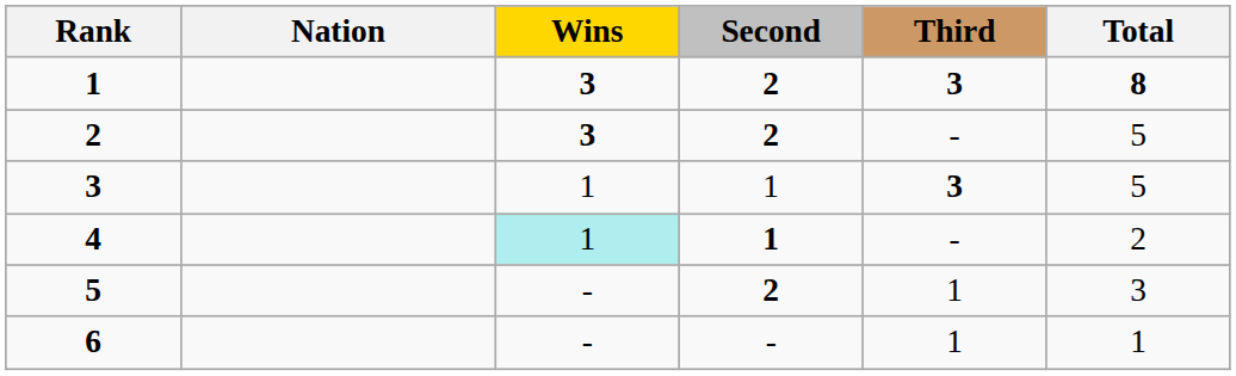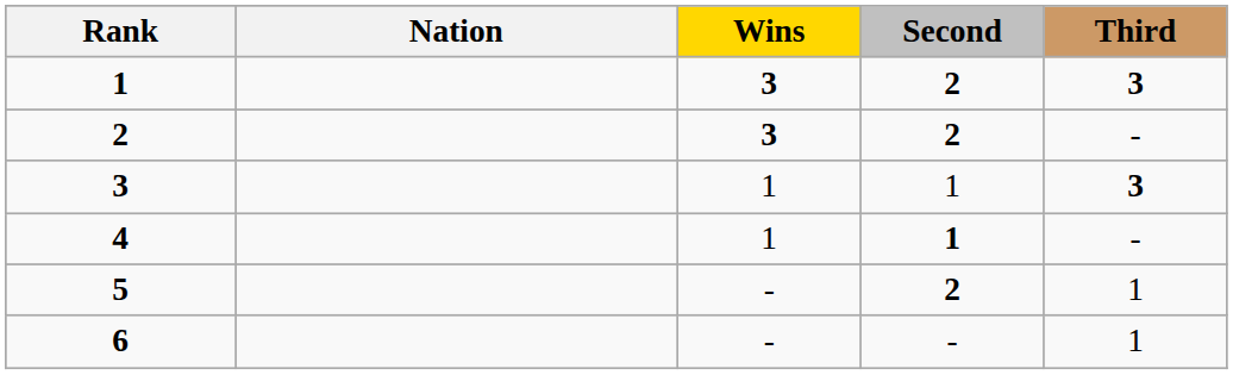 <table class="wikitable collapsible autocollapse plainrowheaders" width=68% style="text-align:center;">
 <tr style="background-color:#EDEDED;">
 <th width=100px class="hintergrundfarbe5">Rank</th>
 <th width=200px class="hintergrundfarbe6">Nation</th>
 <th style="background:    gold; width:15%">Wins</th>
 <th style="background:  silver; width:15%">Second</th>
 <th style="background: #CC9966; width:15%">Third</th>
-<th class="hintergrundfarbe6" style="width:15%">Total</th>
 </tr>
 <tr>
 <td><strong>1</strong></td>
 <td style="text-align:left"></td>
 <td><strong>3</strong></td>
 <td><strong>2</strong></td>
 <td><strong>3</strong></td>
-<td><strong>8</strong></td>
 </tr>
 <tr>
 <td><strong>2</strong></td>
 <td style="text-align:left"></td>
 <td><strong>3</strong></td>
 <td><strong>2</strong></td>
 <td>-</td>
-<td>5</td>
 </tr>
 <tr>
 <td><strong>3</strong></td>
 <td style="text-align:left"></td>
 <td>1</td>
 <td>1</td>
 <td><strong>3</strong></td>
-<td>5</td>
 </tr>
 <tr>
 <td><strong>4</strong></td>
 <td style="text-align:left"></td>
-<td style="background: paleturquoise;">1</td>
+<td>1</td>
 <td><strong>1</strong></td>
 <td>-</td>
-<td>2</td>
 </tr>
 <tr>
 <td><strong>5</strong></td>
 <td style="text-align:left"></td>
 <td>-</td>
 <td><strong>2</strong></td>
 <td>1</td>
-<td>3</td>
 </tr>
 <tr>
 <td><strong>6</strong></td>
 <td style="text-align:left"></td>
 <td>-</td>
 <td>-</td>
 <td>1</td>
-<td>1</td>
 </tr>
 </table>
